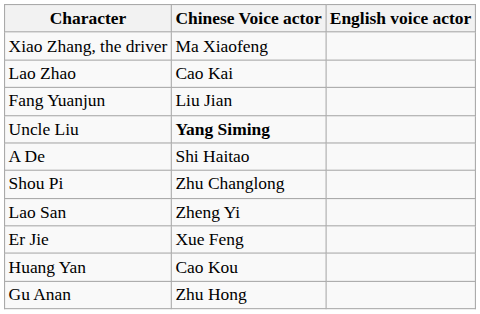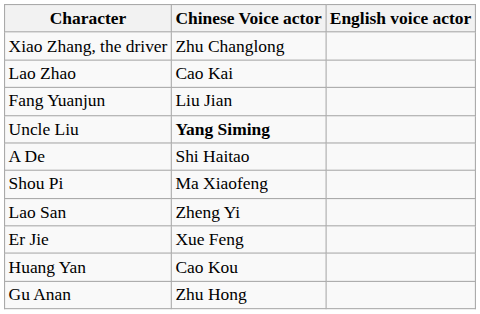 <table class="wikitable">
 <tr>
 <th>Character</th>
 <th>Chinese Voice actor</th>
 <th>English voice actor</th>
 </tr>
 <tr>
 <td>Xiao Zhang, the driver</td>
-<td>Ma Xiaofeng</td>
+<td>Zhu Changlong</td>
 <td></td>
 </tr>
 <tr>
 <td>Lao Zhao</td>
 <td>Cao Kai</td>
 <td></td>
 </tr>
 <tr>
 <td>Fang Yuanjun</td>
 <td>Liu Jian</td>
 <td></td>
 </tr>
 <tr>
 <td>Uncle Liu</td>
 <td><strong>Yang Siming</strong></td>
 <td></td>
 </tr>
 <tr>
 <td>A De</td>
 <td>Shi Haitao</td>
 <td></td>
 </tr>
 <tr>
 <td>Shou Pi</td>
-<td>Zhu Changlong</td>
+<td>Ma Xiaofeng</td>
 <td></td>
 </tr>
 <tr>
 <td>Lao San</td>
 <td>Zheng Yi</td>
 <td></td>
 </tr>
 <tr>
 <td>Er Jie</td>
 <td>Xue Feng</td>
 <td></td>
 </tr>
 <tr>
 <td>Huang Yan</td>
 <td>Cao Kou</td>
 <td></td>
 </tr>
 <tr>
 <td>Gu Anan</td>
 <td>Zhu Hong</td>
 <td></td>
 </tr>
 </table>
